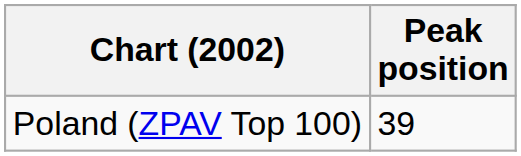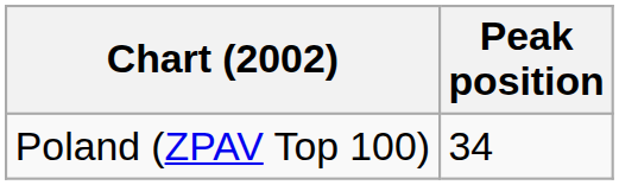 <table class="wikitable">
 <tr>
 <th>Chart (2002)</th>
 <th>Peak<br>position</th>
 </tr>
 <tr>
 <td>Poland (<a href='#'>ZPAV</a> Top 100)</td>
-<td>39</td>
+<td>34</td>
 </tr>
 </table>
